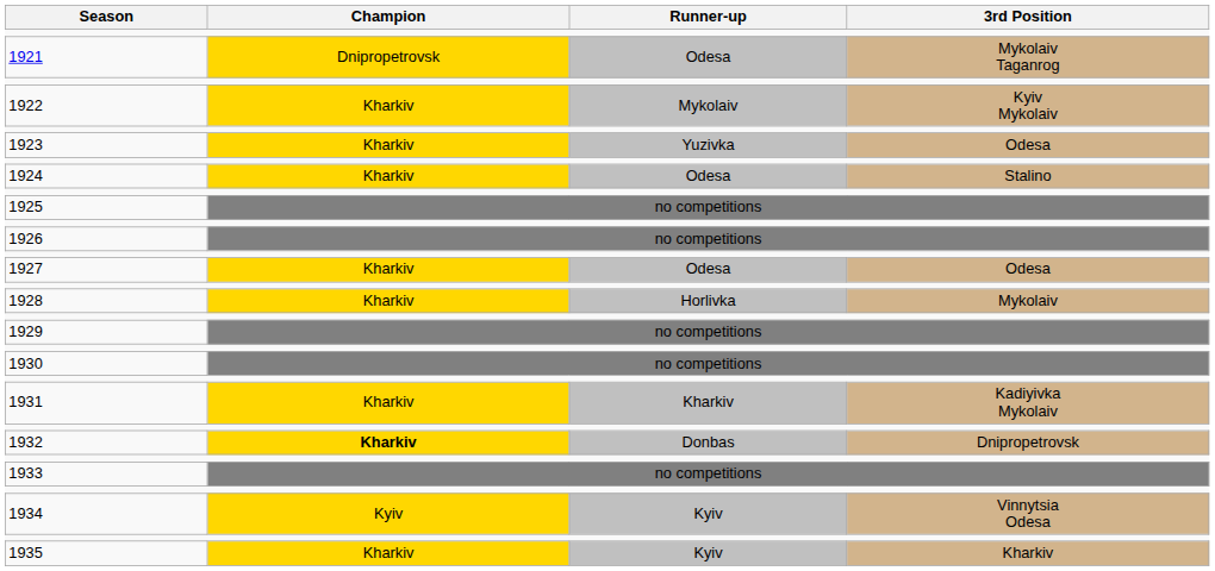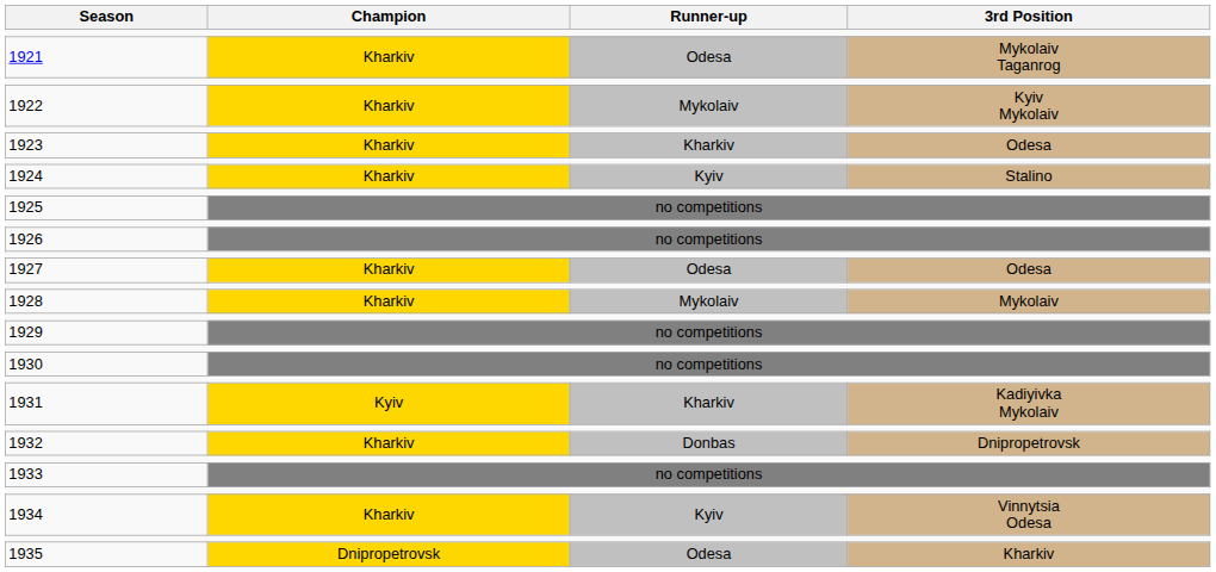 <table class="wikitable" width=100% align=center style="border:2px black;">
 <tr>
 <th>Season</th>
 <th>Champion</th>
 <th>Runner-up</th>
 <th>3rd Position</th>
 </tr>
 <tr>
 <td colspan=5 style="border:1px black;"></td>
 </tr>
 <tr>
 <td><a href='#'>1921</a></td>
-<td align=center bgcolor=gold>Dnipropetrovsk</td>
+<td align=center bgcolor=gold>Kharkiv</td>
 <td align=center bgcolor=silver>Odesa</td>
 <td align=center bgcolor=tan>Mykolaiv<br>Taganrog</td>
 </tr>
 <tr>
 <td colspan=5 style="border:1px black;"></td>
 </tr>
 <tr>
 <td>1922</td>
 <td align=center bgcolor=gold>Kharkiv</td>
 <td align=center bgcolor=silver>Mykolaiv</td>
 <td align=center bgcolor=tan>Kyiv<br>Mykolaiv</td>
 </tr>
 <tr>
 <td colspan=5 style="border:1px black;"></td>
 </tr>
 <tr>
 <td>1923</td>
 <td align=center bgcolor=gold>Kharkiv</td>
-<td align=center bgcolor=silver>Yuzivka</td>
+<td align=center bgcolor=silver>Kharkiv</td>
 <td align=center bgcolor=tan>Odesa</td>
 </tr>
 <tr>
 <td colspan=5 style="border:1px black;"></td>
 </tr>
 <tr>
 <td>1924</td>
 <td align=center bgcolor=gold>Kharkiv</td>
-<td align=center bgcolor=silver>Odesa</td>
+<td align=center bgcolor=silver>Kyiv</td>
 <td align=center bgcolor=tan>Stalino</td>
 </tr>
 <tr>
 <td colspan=5 style="border:1px black;"></td>
 </tr>
 <tr>
 <td>1925</td>
 <td align=center bgcolor=grey colspan=4>no competitions</td>
 </tr>
 <tr>
 <td colspan=5 style="border:1px black;"></td>
 </tr>
 <tr>
 <td>1926</td>
 <td align=center bgcolor=grey colspan=4>no competitions</td>
 </tr>
 <tr>
 <td colspan=5 style="border:1px black;"></td>
 </tr>
 <tr>
 <td>1927</td>
 <td align=center bgcolor=gold>Kharkiv</td>
 <td align=center bgcolor=silver>Odesa</td>
 <td align=center bgcolor=tan>Odesa</td>
 </tr>
 <tr>
 <td colspan=5 style="border:1px black;"></td>
 </tr>
 <tr>
 <td>1928</td>
 <td align=center bgcolor=gold>Kharkiv</td>
-<td align=center bgcolor=silver>Horlivka</td>
+<td align=center bgcolor=silver>Mykolaiv</td>
 <td align=center bgcolor=tan>Mykolaiv</td>
 </tr>
 <tr>
 <td colspan=5 style="border:1px black;"></td>
 </tr>
 <tr>
 <td>1929</td>
 <td align=center bgcolor=grey colspan=4>no competitions</td>
 </tr>
 <tr>
 <td colspan=5 style="border:1px black;"></td>
 </tr>
 <tr>
 <td>1930</td>
 <td align=center bgcolor=grey colspan=4>no competitions</td>
 </tr>
 <tr>
 <td colspan=5 style="border:1px black;"></td>
 </tr>
 <tr>
 <td>1931</td>
-<td align=center bgcolor=gold>Kharkiv</td>
+<td align=center bgcolor=gold>Kyiv</td>
 <td align=center bgcolor=silver>Kharkiv</td>
 <td align=center bgcolor=tan>Kadiyivka<br>Mykolaiv</td>
 </tr>
 <tr>
 <td colspan=5 style="border:1px black;"></td>
 </tr>
 <tr>
 <td>1932</td>
-<td align=center bgcolor=gold><strong>Kharkiv</strong></td>
+<td align=center bgcolor=gold>Kharkiv</td>
 <td align=center bgcolor=silver>Donbas</td>
 <td align=center bgcolor=tan>Dnipropetrovsk</td>
 </tr>
 <tr>
 <td colspan=5 style="border:1px black;"></td>
 </tr>
 <tr>
 <td>1933</td>
 <td align=center bgcolor=grey colspan=4>no competitions</td>
 </tr>
 <tr>
 <td colspan=5 style="border:1px black;"></td>
 </tr>
 <tr>
 <td>1934</td>
-<td align=center bgcolor=gold>Kyiv</td>
+<td align=center bgcolor=gold>Kharkiv</td>
 <td align=center bgcolor=silver>Kyiv</td>
 <td align=center bgcolor=tan>Vinnytsia<br>Odesa</td>
 </tr>
 <tr>
 <td colspan=5 style="border:1px black;"></td>
 </tr>
 <tr>
 <td>1935</td>
-<td align=center bgcolor=gold>Kharkiv</td>
-<td align=center bgcolor=silver>Kyiv</td>
+<td align=center bgcolor=gold>Dnipropetrovsk</td>
+<td align=center bgcolor=silver>Odesa</td>
 <td align=center bgcolor=tan>Kharkiv</td>
 </tr>
 </table>
